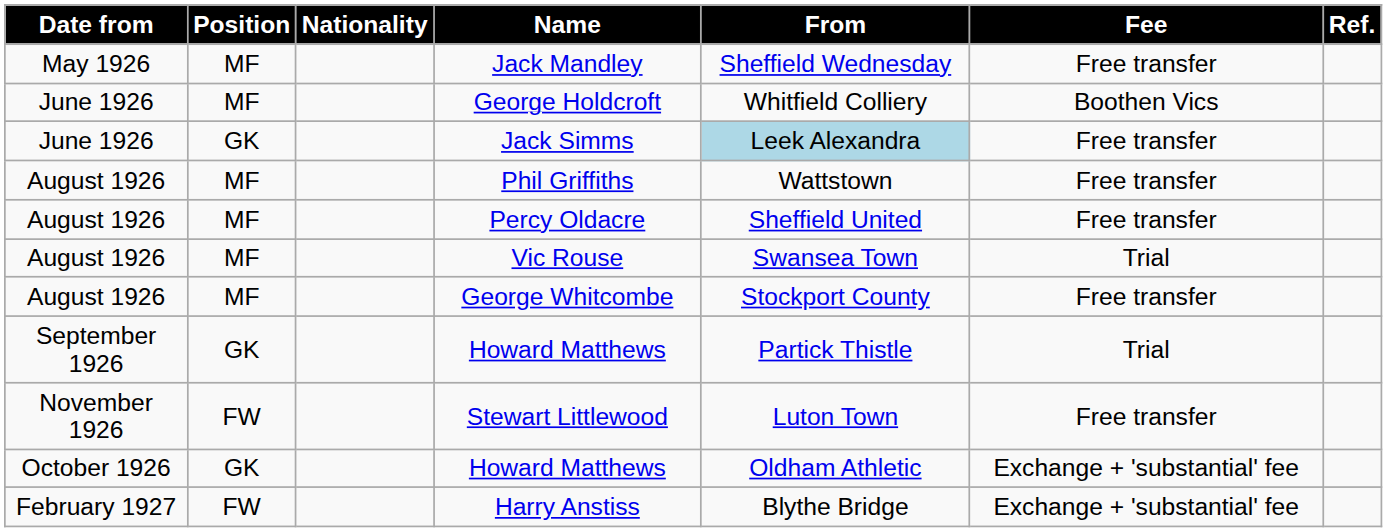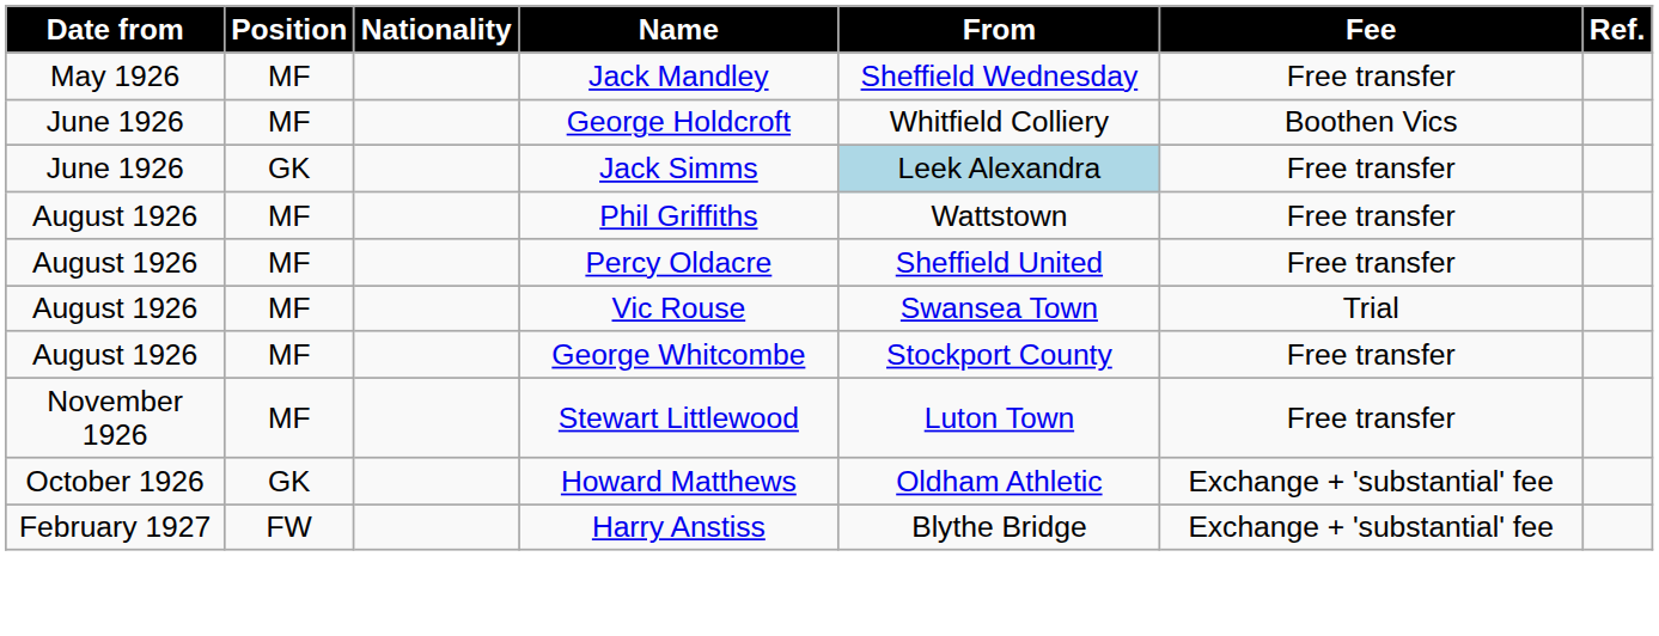 <table class="wikitable" style="text-align:center; font-size:90%; ">
 <tr>
 <th style="background:#000000; color:white; width:100px;">Date from</th>
 <th style="background:#000000; color:white; width:50px;">Position</th>
 <th style="background:#000000; color:white; width:50px;">Nationality</th>
 <th style="background:#000000; color:white; width:150px;">Name</th>
 <th style="background:#000000; color:white; width:150px;">From</th>
 <th style="background:#000000; color:white; width:200px;">Fee</th>
 <th style="background:#000000; color:white; width:25px;">Ref.</th>
 </tr>
 <tr>
 <td>May 1926</td>
 <td>MF</td>
 <td></td>
 <td><a href='#'>Jack Mandley</a></td>
 <td><a href='#'>Sheffield Wednesday</a></td>
 <td>Free transfer</td>
 <td></td>
 </tr>
 <tr>
 <td>June 1926</td>
 <td>MF</td>
 <td></td>
 <td><a href='#'>George Holdcroft</a></td>
 <td>Whitfield Colliery</td>
 <td>Boothen Vics</td>
 <td></td>
 </tr>
 <tr>
 <td>June 1926</td>
 <td>GK</td>
 <td></td>
 <td><a href='#'>Jack Simms</a></td>
 <td style="background: lightblue;">Leek Alexandra</td>
 <td>Free transfer</td>
 <td></td>
 </tr>
 <tr>
 <td>August 1926</td>
 <td>MF</td>
 <td></td>
 <td><a href='#'>Phil Griffiths</a></td>
 <td>Wattstown</td>
 <td>Free transfer</td>
 <td></td>
 </tr>
 <tr>
 <td>August 1926</td>
 <td>MF</td>
 <td></td>
 <td><a href='#'>Percy Oldacre</a></td>
 <td><a href='#'>Sheffield United</a></td>
 <td>Free transfer</td>
 <td></td>
 </tr>
 <tr>
 <td>August 1926</td>
 <td>MF</td>
 <td></td>
 <td><a href='#'>Vic Rouse</a></td>
 <td><a href='#'>Swansea Town</a></td>
 <td>Trial</td>
 <td></td>
 </tr>
 <tr>
 <td>August 1926</td>
 <td>MF</td>
 <td></td>
 <td><a href='#'>George Whitcombe</a></td>
 <td><a href='#'>Stockport County</a></td>
 <td>Free transfer</td>
 <td></td>
 </tr>
 <tr>
-<td>September 1926</td>
-<td>GK</td>
-<td></td>
-<td><a href='#'>Howard Matthews</a></td>
-<td> <a href='#'>Partick Thistle</a></td>
-<td>Trial</td>
-<td></td>
-</tr>
-<tr>
 <td>November 1926</td>
-<td>FW</td>
+<td>MF</td>
 <td></td>
 <td><a href='#'>Stewart Littlewood</a></td>
 <td><a href='#'>Luton Town</a></td>
 <td>Free transfer</td>
 <td></td>
 </tr>
 <tr>
 <td>October 1926</td>
 <td>GK</td>
 <td></td>
 <td><a href='#'>Howard Matthews</a></td>
 <td><a href='#'>Oldham Athletic</a></td>
 <td>Exchange + 'substantial' fee</td>
 <td></td>
 </tr>
 <tr>
 <td>February 1927</td>
 <td>FW</td>
 <td></td>
 <td><a href='#'>Harry Anstiss</a></td>
 <td>Blythe Bridge</td>
 <td>Exchange + 'substantial' fee</td>
 <td></td>
 </tr>
 </table>
